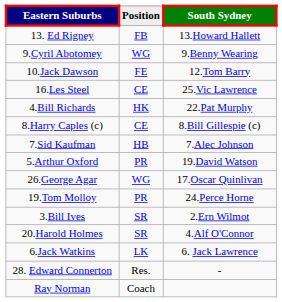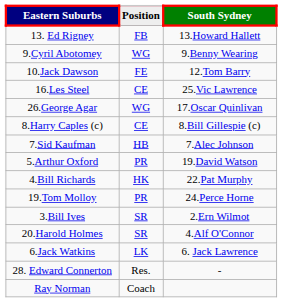 <table align="right" class="wikitable" style="font-size:90%; margin-left:1em">
 <tr bgcolor="#FF0033">
 <th style="width:140px; border:3px solid red; background: navy; color: white">Eastern Suburbs</th>
 <th style="width:40px; text-align:center; background:#eee; color:black;">Position</th>
 <th style="width:140px; border:3px solid red; background: green; color: white">South Sydney</th>
 </tr>
 <tr align=center>
 <td>13. <a href='#'>Ed Rigney</a></td>
 <td><a href='#'>FB</a></td>
 <td>13.<a href='#'>Howard Hallett</a></td>
 </tr>
 <tr align=center>
 <td>9.<a href='#'>Cyril Abotomey</a></td>
 <td><a href='#'>WG</a></td>
 <td>9.<a href='#'>Benny Wearing</a></td>
 </tr>
 <tr align=center>
 <td>10.<a href='#'>Jack Dawson</a></td>
 <td><a href='#'>FE</a></td>
 <td>12.<a href='#'>Tom Barry</a></td>
 </tr>
 <tr align=center>
 <td>16.<a href='#'>Les Steel</a></td>
 <td><a href='#'>CE</a></td>
 <td>25.<a href='#'>Vic Lawrence</a></td>
 </tr>
 <tr align=center>
-<td>4.<a href='#'>Bill Richards</a></td>
-<td><a href='#'>HK</a></td>
-<td>22.<a href='#'>Pat Murphy</a></td>
+<td>26.<a href='#'>George Agar</a></td>
+<td><a href='#'>WG</a></td>
+<td>17.<a href='#'>Oscar Quinlivan</a></td>
 </tr>
 <tr align=center>
 <td>8.<a href='#'>Harry Caples</a> (c)</td>
 <td><a href='#'>CE</a></td>
 <td>8.<a href='#'>Bill Gillespie</a> (c)</td>
 </tr>
 <tr align=center>
 <td>7.<a href='#'>Sid Kaufman</a></td>
 <td><a href='#'>HB</a></td>
 <td>7.<a href='#'>Alec Johnson</a></td>
 </tr>
 <tr align=center>
 <td>5.<a href='#'>Arthur Oxford</a></td>
 <td><a href='#'>PR</a></td>
 <td>19.<a href='#'>David Watson</a></td>
 </tr>
 <tr align=center>
-<td>26.<a href='#'>George Agar</a></td>
-<td><a href='#'>WG</a></td>
-<td>17.<a href='#'>Oscar Quinlivan</a></td>
+<td>4.<a href='#'>Bill Richards</a></td>
+<td><a href='#'>HK</a></td>
+<td>22.<a href='#'>Pat Murphy</a></td>
 </tr>
 <tr align=center>
 <td>19.<a href='#'>Tom Molloy</a></td>
 <td><a href='#'>PR</a></td>
 <td>24.<a href='#'>Perce Horne</a></td>
 </tr>
 <tr align=center>
 <td>3.<a href='#'>Bill Ives</a></td>
 <td><a href='#'>SR</a></td>
 <td>2.<a href='#'>Ern Wilmot</a></td>
 </tr>
 <tr align=center>
 <td>20.<a href='#'>Harold Holmes</a></td>
 <td><a href='#'>SR</a></td>
 <td>4.<a href='#'>Alf O'Connor</a></td>
 </tr>
 <tr align=center>
 <td>6.<a href='#'>Jack Watkins</a></td>
 <td><a href='#'>LK</a></td>
 <td>6. <a href='#'>Jack Lawrence</a></td>
 </tr>
 <tr align=center>
 <td>28. <a href='#'>Edward Connerton</a></td>
 <td>Res.</td>
 <td>-</td>
 </tr>
 <tr align=center>
 <td><a href='#'>Ray Norman</a></td>
 <td>Coach</td>
 <td></td>
 </tr>
 </table>
